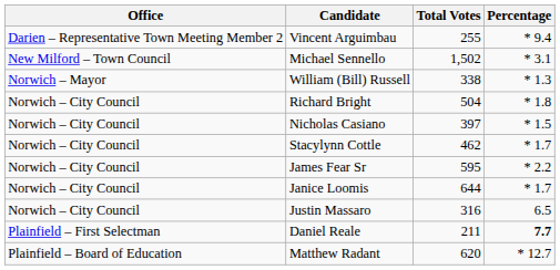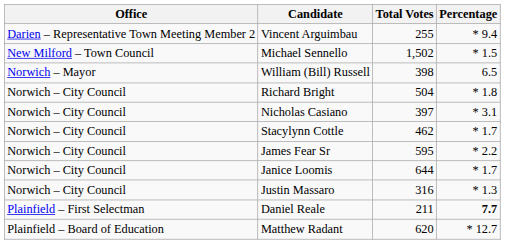 <table class="wikitable">
 <tr>
 <th>Office</th>
 <th>Candidate</th>
 <th>Total Votes</th>
 <th>Percentage</th>
 </tr>
 <tr>
 <td><a href='#'>Darien</a> – Representative Town Meeting Member 2</td>
 <td>Vincent Arguimbau</td>
 <td align=right>255</td>
 <td align=right>* 9.4</td>
 </tr>
 <tr>
 <td><a href='#'>New Milford</a> – Town Council</td>
 <td>Michael Sennello</td>
 <td align=right>1,502</td>
-<td align=right>* 3.1</td>
+<td align=right>* 1.5</td>
 </tr>
 <tr>
 <td><a href='#'>Norwich</a> – Mayor</td>
 <td>William (Bill) Russell</td>
-<td align=right>338</td>
-<td align=right>* 1.3</td>
+<td align=right>398</td>
+<td align=right>6.5</td>
 </tr>
 <tr>
 <td>Norwich – City Council</td>
 <td>Richard Bright</td>
 <td align=right>504</td>
 <td align=right>* 1.8</td>
 </tr>
 <tr>
 <td>Norwich – City Council</td>
 <td>Nicholas Casiano</td>
 <td align=right>397</td>
-<td align=right>* 1.5</td>
+<td align=right>* 3.1</td>
 </tr>
 <tr>
 <td>Norwich – City Council</td>
 <td>Stacylynn Cottle</td>
 <td align=right>462</td>
 <td align=right>* 1.7</td>
 </tr>
 <tr>
 <td>Norwich – City Council</td>
 <td>James Fear Sr</td>
 <td align=right>595</td>
 <td align=right>* 2.2</td>
 </tr>
 <tr>
 <td>Norwich – City Council</td>
 <td>Janice Loomis</td>
 <td align=right>644</td>
 <td align=right>* 1.7</td>
 </tr>
 <tr>
 <td>Norwich – City Council</td>
 <td>Justin Massaro</td>
 <td align=right>316</td>
-<td align=right>6.5</td>
+<td align=right>* 1.3</td>
 </tr>
 <tr>
 <td><a href='#'>Plainfield</a> – First Selectman</td>
 <td>Daniel Reale</td>
 <td align=right>211</td>
 <td align=right><strong>7.7</strong></td>
 </tr>
 <tr>
 <td>Plainfield – Board of Education</td>
 <td>Matthew Radant</td>
 <td align=right>620</td>
 <td align=right>* 12.7</td>
 </tr>
 </table>
